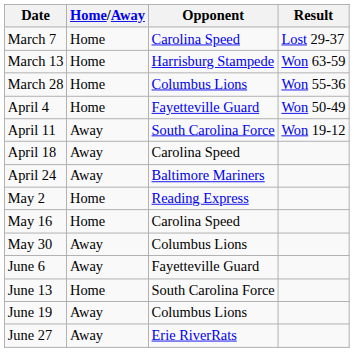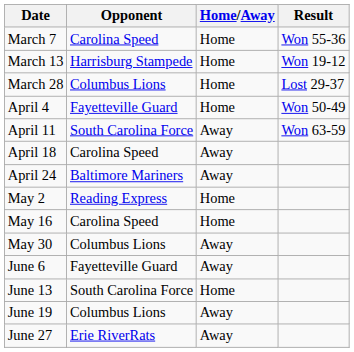 <table class="wikitable">
 <tr>
 <th>Date</th>
+<th>Opponent</th>
 <th><a href='#'>Home</a>/<a href='#'>Away</a></th>
-<th>Opponent</th>
 <th>Result</th>
 </tr>
 <tr>
 <td>March 7</td>
+<td><a href='#'>Carolina Speed</a></td>
 <td>Home</td>
-<td><a href='#'>Carolina Speed</a></td>
+<td><a href='#'>Won</a> 55-36</td>
+</tr>
+<tr>
+<td>March 13</td>
+<td><a href='#'>Harrisburg Stampede</a></td>
+<td>Home</td>
+<td><a href='#'>Won</a> 19-12</td>
+</tr>
+<tr>
+<td>March 28</td>
+<td><a href='#'>Columbus Lions</a></td>
+<td>Home</td>
 <td><a href='#'>Lost</a> 29-37</td>
 </tr>
 <tr>
-<td>March 13</td>
+<td>April 4</td>
+<td><a href='#'>Fayetteville Guard</a></td>
 <td>Home</td>
-<td><a href='#'>Harrisburg Stampede</a></td>
-<td><a href='#'>Won</a> 63-59</td>
-</tr>
-<tr>
-<td>March 28</td>
-<td>Home</td>
-<td><a href='#'>Columbus Lions</a></td>
-<td><a href='#'>Won</a> 55-36</td>
-</tr>
-<tr>
-<td>April 4</td>
-<td>Home</td>
-<td><a href='#'>Fayetteville Guard</a></td>
 <td><a href='#'>Won</a> 50-49</td>
 </tr>
 <tr>
 <td>April 11</td>
+<td><a href='#'>South Carolina Force</a></td>
 <td>Away</td>
-<td><a href='#'>South Carolina Force</a></td>
-<td><a href='#'>Won</a> 19-12</td>
+<td><a href='#'>Won</a> 63-59</td>
 </tr>
 <tr>
 <td>April 18</td>
+<td>Carolina Speed</td>
 <td>Away</td>
-<td>Carolina Speed</td>
 <td></td>
 </tr>
 <tr>
 <td>April 24</td>
+<td><a href='#'>Baltimore Mariners</a></td>
 <td>Away</td>
-<td><a href='#'>Baltimore Mariners</a></td>
 <td></td>
 </tr>
 <tr>
 <td>May 2</td>
+<td><a href='#'>Reading Express</a></td>
 <td>Home</td>
-<td><a href='#'>Reading Express</a></td>
 <td></td>
 </tr>
 <tr>
 <td>May 16</td>
+<td>Carolina Speed</td>
 <td>Home</td>
-<td>Carolina Speed</td>
 <td></td>
 </tr>
 <tr>
 <td>May 30</td>
+<td>Columbus Lions</td>
 <td>Away</td>
-<td>Columbus Lions</td>
 <td></td>
 </tr>
 <tr>
 <td>June 6</td>
+<td>Fayetteville Guard</td>
 <td>Away</td>
-<td>Fayetteville Guard</td>
 <td></td>
 </tr>
 <tr>
 <td>June 13</td>
+<td>South Carolina Force</td>
 <td>Home</td>
-<td>South Carolina Force</td>
 <td></td>
 </tr>
 <tr>
 <td>June 19</td>
+<td>Columbus Lions</td>
 <td>Away</td>
-<td>Columbus Lions</td>
 <td></td>
 </tr>
 <tr>
 <td>June 27</td>
+<td><a href='#'>Erie RiverRats</a></td>
 <td>Away</td>
-<td><a href='#'>Erie RiverRats</a></td>
 <td></td>
 </tr>
 </table>
